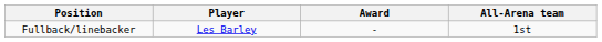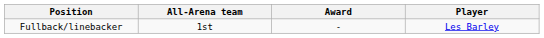 <table class="wikitable sortable">
 <tr>
 <th bgcolor="#DDDDFF" width="20%">Position</th>
+<th bgcolor="#DDDDFF" width="20%">All-Arena team</th>
+<th bgcolor="#DDDDFF" width="20%">Award</th>
 <th bgcolor="#DDDDFF" width="20%">Player</th>
-<th bgcolor="#DDDDFF" width="20%">Award</th>
-<th bgcolor="#DDDDFF" width="20%">All-Arena team</th>
 </tr>
 <tr align="center">
 <td>Fullback/linebacker</td>
+<td>1st</td>
+<td>-</td>
 <td><a href='#'>Les Barley</a></td>
-<td>-</td>
-<td>1st</td>
 </tr>
 </table>
